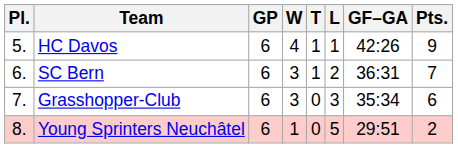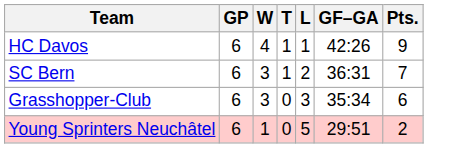 <table class="wikitable">
 <tr>
-<th>Pl.</th>
 <th>Team</th>
 <th>GP</th>
 <th>W</th>
 <th>T</th>
 <th>L</th>
 <th>GF–GA</th>
 <th>Pts.</th>
 </tr>
 <tr align="center " bgcolor="#FFFFFF">
-<td>5.</td>
 <td align="left"><a href='#'>HC Davos</a></td>
 <td>6</td>
 <td>4</td>
 <td>1</td>
 <td>1</td>
 <td>42:26</td>
 <td>9</td>
 </tr>
 <tr align="center "  bgcolor="#FFFFFF">
-<td>6.</td>
 <td align="left"><a href='#'>SC Bern</a></td>
 <td>6</td>
 <td>3</td>
 <td>1</td>
 <td>2</td>
 <td>36:31</td>
 <td>7</td>
 </tr>
 <tr align="center "  bgcolor="#FFFFFF">
-<td>7.</td>
 <td align="left"><a href='#'>Grasshopper-Club</a></td>
 <td>6</td>
 <td>3</td>
 <td>0</td>
 <td>3</td>
 <td>35:34</td>
 <td>6</td>
 </tr>
 <tr align="center "  bgcolor="#ffcccc">
-<td>8.</td>
 <td align="left"><a href='#'>Young Sprinters Neuchâtel</a></td>
 <td>6</td>
 <td>1</td>
 <td>0</td>
 <td>5</td>
 <td>29:51</td>
 <td>2</td>
 </tr>
 </table>
